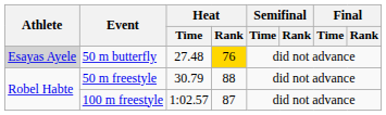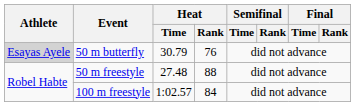 <table class=wikitable style="font-size:90%">
 <tr>
 <th rowspan="2">Athlete</th>
 <th rowspan="2">Event</th>
 <th colspan="2">Heat</th>
 <th colspan="2">Semifinal</th>
 <th colspan="2">Final</th>
 </tr>
 <tr style="font-size:95%">
 <th>Time</th>
 <th>Rank</th>
 <th>Time</th>
 <th>Rank</th>
 <th>Time</th>
 <th>Rank</th>
 </tr>
 <tr align=center>
 <td align=left style="background: lightgrey;"><a href='#'>Esayas Ayele</a></td>
 <td align=left><a href='#'>50 m butterfly</a></td>
-<td>27.48</td>
-<td style="background: gold;">76</td>
+<td>30.79</td>
+<td>76</td>
 <td colspan=4>did not advance</td>
 </tr>
 <tr align=center>
 <td align=left rowspan=2><a href='#'>Robel Habte</a></td>
 <td align=left><a href='#'>50 m freestyle</a></td>
-<td>30.79</td>
+<td>27.48</td>
 <td>88</td>
 <td colspan=4>did not advance</td>
 </tr>
 <tr align=center>
 <td align=left><a href='#'>100 m freestyle</a></td>
 <td>1:02.57</td>
-<td>87</td>
+<td>84</td>
 <td colspan=4>did not advance</td>
 </tr>
 </table>
